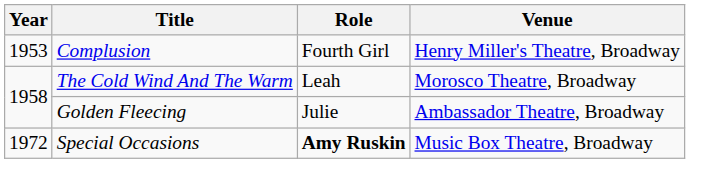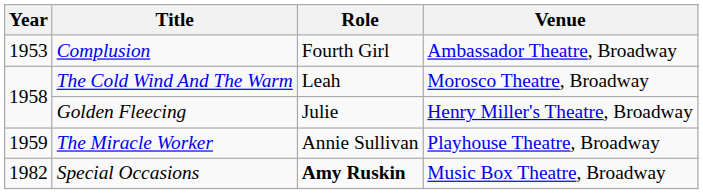 <table class="wikitable sortable">
 <tr>
 <th>Year</th>
 <th>Title</th>
 <th>Role</th>
 <th>Venue</th>
 </tr>
 <tr>
 <td>1953</td>
 <td><em><a href='#'>Complusion</a></em></td>
 <td>Fourth Girl</td>
-<td><a href='#'>Henry Miller's Theatre</a>, Broadway</td>
+<td><a href='#'>Ambassador Theatre</a>, Broadway</td>
 </tr>
 <tr>
 <td rowspan="2">1958</td>
 <td><em><a href='#'>The Cold Wind And The Warm</a></em></td>
 <td>Leah</td>
 <td><a href='#'>Morosco Theatre</a>, Broadway</td>
 </tr>
 <tr>
 <td><em>Golden Fleecing</em></td>
 <td>Julie</td>
-<td><a href='#'>Ambassador Theatre</a>, Broadway</td>
+<td><a href='#'>Henry Miller's Theatre</a>, Broadway</td>
 </tr>
 <tr>
-<td>1972</td>
+<td>1959</td>
+<td><em><a href='#'>The Miracle Worker</a></em></td>
+<td>Annie Sullivan</td>
+<td><a href='#'>Playhouse Theatre</a>, Broadway</td>
+</tr>
+<tr>
+<td>1982</td>
 <td><em>Special Occasions</em></td>
 <td><strong>Amy Ruskin</strong></td>
 <td><a href='#'>Music Box Theatre</a>, Broadway</td>
 </tr>
 </table>
